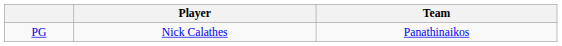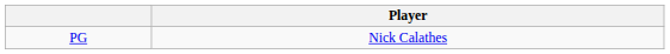 <table class="wikitable" style="text-align: center;" width="60%">
 <tr>
 <th style="text-align:center;"></th>
 <th style="text-align:center;">Player</th>
-<th style="text-align:center;">Team</th>
 </tr>
 <tr>
 <td style="text-align:center;"><a href='#'>PG</a></td>
 <td> <a href='#'>Nick Calathes</a></td>
-<td><a href='#'>Panathinaikos</a></td>
 </tr>
 </table>
